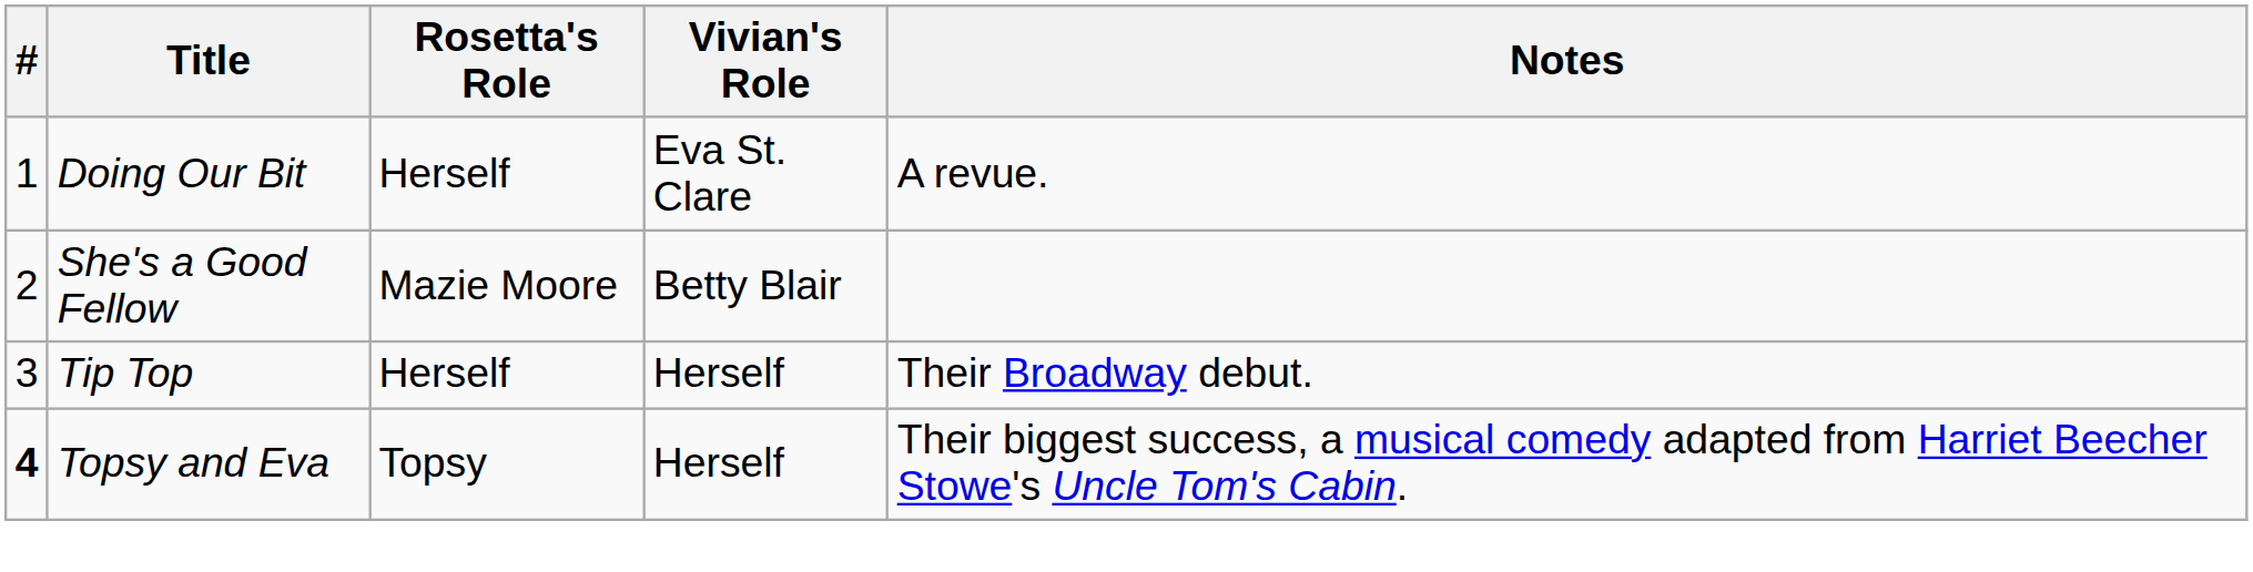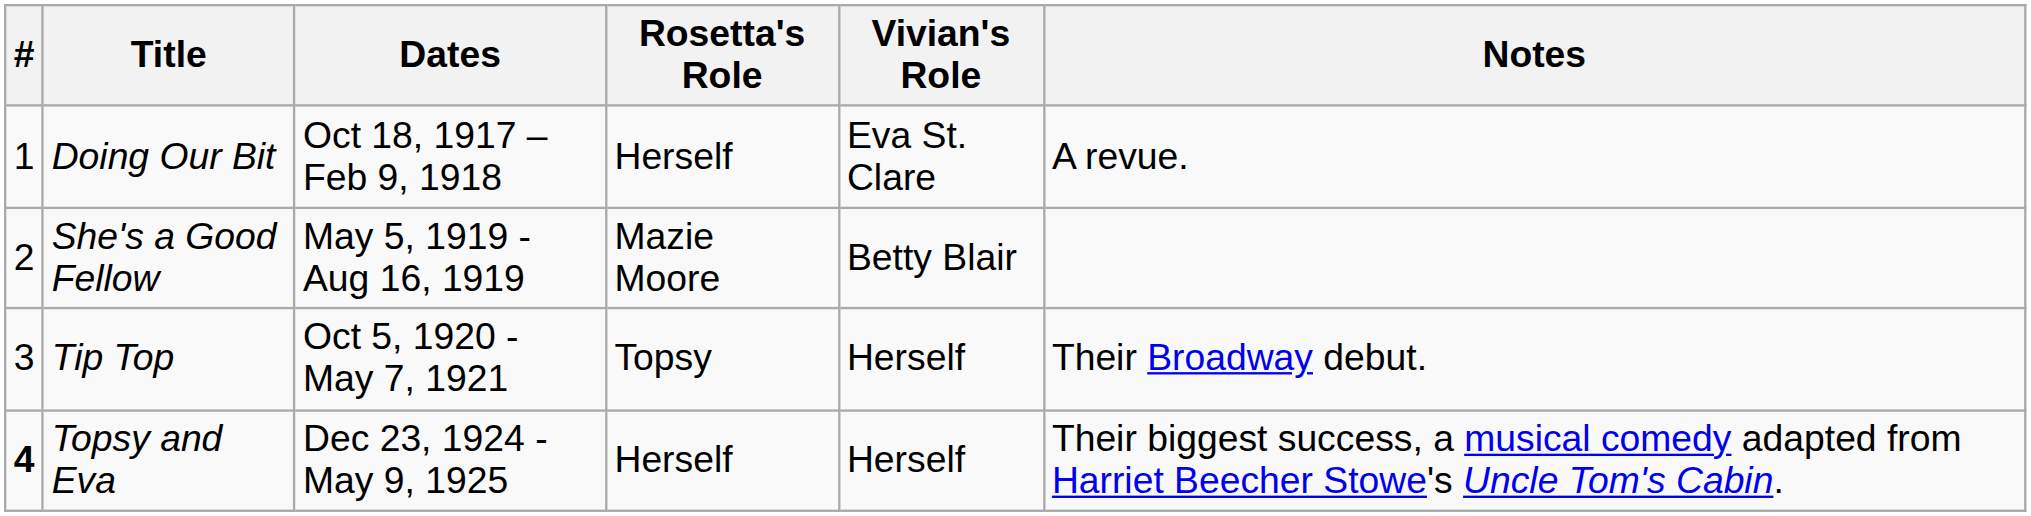 <table class=wikitable>
 <tr>
 <th>#</th>
 <th>Title</th>
+<th>Dates</th>
 <th>Rosetta's Role</th>
 <th>Vivian's Role</th>
 <th>Notes</th>
 </tr>
 <tr>
 <td>1</td>
 <td><em>Doing Our Bit</em></td>
+<td>Oct 18, 1917 – Feb 9, 1918</td>
 <td>Herself</td>
 <td>Eva St. Clare</td>
 <td>A revue.</td>
 </tr>
 <tr>
 <td>2</td>
 <td><em>She's a Good Fellow</em></td>
+<td>May 5, 1919 - Aug 16, 1919</td>
 <td>Mazie Moore</td>
 <td>Betty Blair</td>
 <td></td>
 </tr>
 <tr>
 <td>3</td>
 <td><em>Tip Top</em></td>
-<td>Herself</td>
+<td>Oct 5, 1920 - May 7, 1921</td>
+<td>Topsy</td>
 <td>Herself</td>
 <td>Their <a href='#'>Broadway</a> debut.</td>
 </tr>
 <tr>
 <td><strong>4</strong></td>
 <td><em>Topsy and Eva</em></td>
-<td>Topsy</td>
+<td>Dec 23, 1924 - May 9, 1925</td>
+<td>Herself</td>
 <td>Herself</td>
 <td>Their biggest success, a <a href='#'>musical comedy</a> adapted from <a href='#'>Harriet Beecher Stowe</a>'s <em><a href='#'>Uncle Tom's Cabin</a></em>.</td>
 </tr>
 </table>
